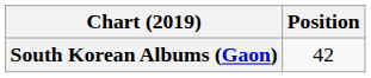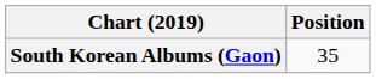 <table class="wikitable plainrowheaders" style="text-align:center">
 <tr>
 <th scope="col">Chart (2019)</th>
 <th scope="col">Position</th>
 </tr>
 <tr>
 <th scope="row">South Korean Albums (<a href='#'>Gaon</a>)</th>
-<td>42</td>
+<td>35</td>
 </tr>
 </table>
